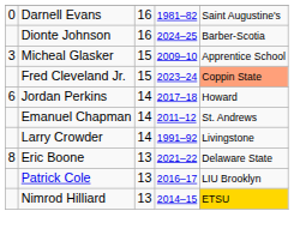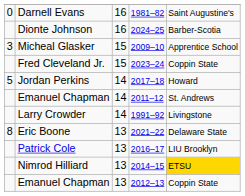 <table class="wikitable">
 <tr>
 </tr>
 <tr>
 <td>0</td>
 <td>Darnell Evans</td>
 <td>16</td>
 <td style="font-size:80%;"><a href='#'>1981–82</a></td>
 <td style="font-size:80%;">Saint Augustine's</td>
 </tr>
 <tr>
 <td></td>
 <td>Dionte Johnson</td>
 <td>16</td>
 <td style="font-size:80%;"><a href='#'>2024–25</a></td>
 <td style="font-size:80%;">Barber-Scotia</td>
 </tr>
 <tr>
 <td>3</td>
 <td>Micheal Glasker</td>
 <td>15</td>
 <td style="font-size:80%;"><a href='#'>2009–10</a></td>
 <td style="font-size:80%;">Apprentice School</td>
 </tr>
 <tr>
 <td></td>
 <td>Fred Cleveland Jr.</td>
 <td>15</td>
 <td style="font-size:80%;"><a href='#'>2023–24</a></td>
-<td style="background: lightsalmon; font-size:80%;">Coppin State</td>
+<td style="font-size:80%;">Coppin State</td>
 </tr>
 <tr>
-<td>6</td>
+<td>5</td>
 <td>Jordan Perkins</td>
 <td>14</td>
 <td style="font-size:80%;"><a href='#'>2017–18</a></td>
 <td style="font-size:80%;">Howard</td>
 </tr>
 <tr>
 <td></td>
 <td>Emanuel Chapman</td>
 <td>14</td>
 <td style="font-size:80%;"><a href='#'>2011–12</a></td>
 <td style="font-size:80%;">St. Andrews</td>
 </tr>
 <tr>
 <td></td>
 <td>Larry Crowder</td>
 <td>14</td>
 <td style="font-size:80%;"><a href='#'>1991–92</a></td>
 <td style="font-size:80%;">Livingstone</td>
 </tr>
 <tr>
 <td>8</td>
 <td>Eric Boone</td>
 <td>13</td>
 <td style="font-size:80%;"><a href='#'>2021–22</a></td>
 <td style="font-size:80%;">Delaware State</td>
 </tr>
 <tr>
 <td></td>
 <td><a href='#'>Patrick Cole</a></td>
 <td>13</td>
 <td style="font-size:80%;"><a href='#'>2016–17</a></td>
 <td style="font-size:80%;">LIU Brooklyn</td>
 </tr>
 <tr>
 <td></td>
 <td>Nimrod Hilliard</td>
 <td>13</td>
 <td style="font-size:80%;"><a href='#'>2014–15</a></td>
 <td style="background: gold; font-size:80%;">ETSU</td>
 </tr>
+<tr>
+<td></td>
+<td>Emanuel Chapman</td>
+<td>13</td>
+<td style="font-size:80%;"><a href='#'>2012–13</a></td>
+<td style="font-size:80%;">Coppin State</td>
+</tr>
 </table>
